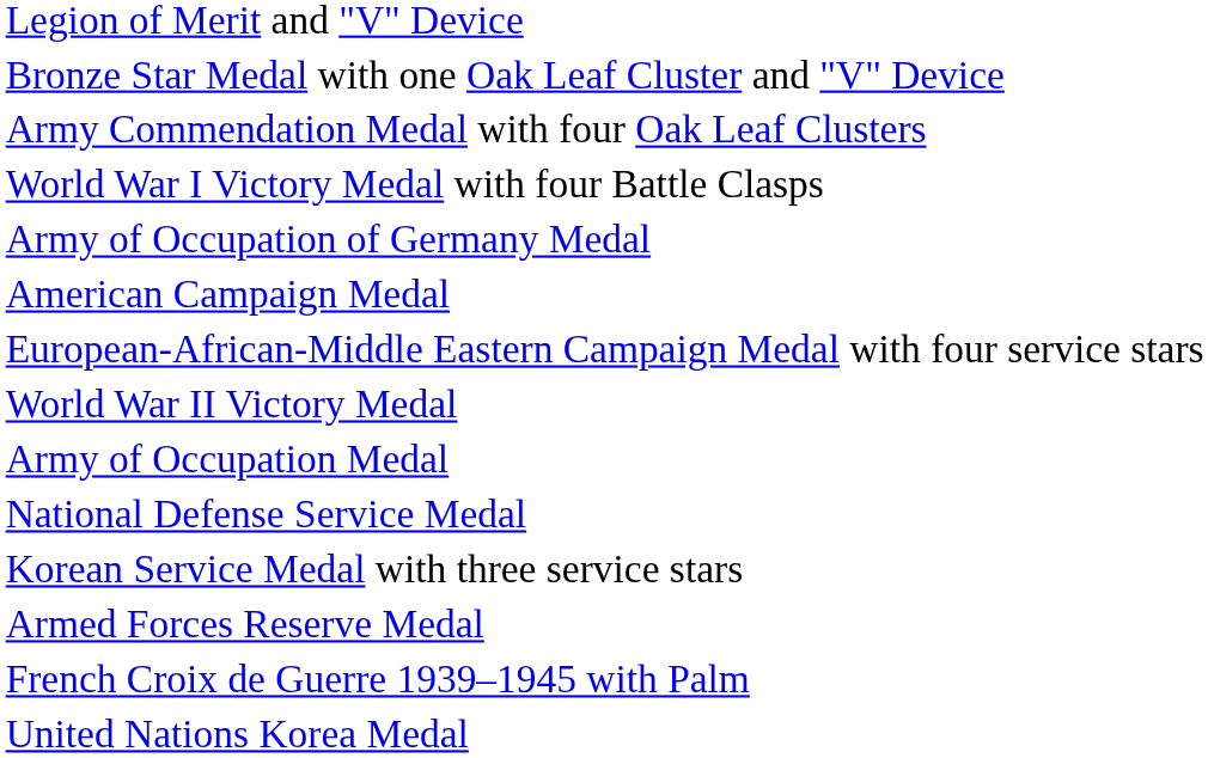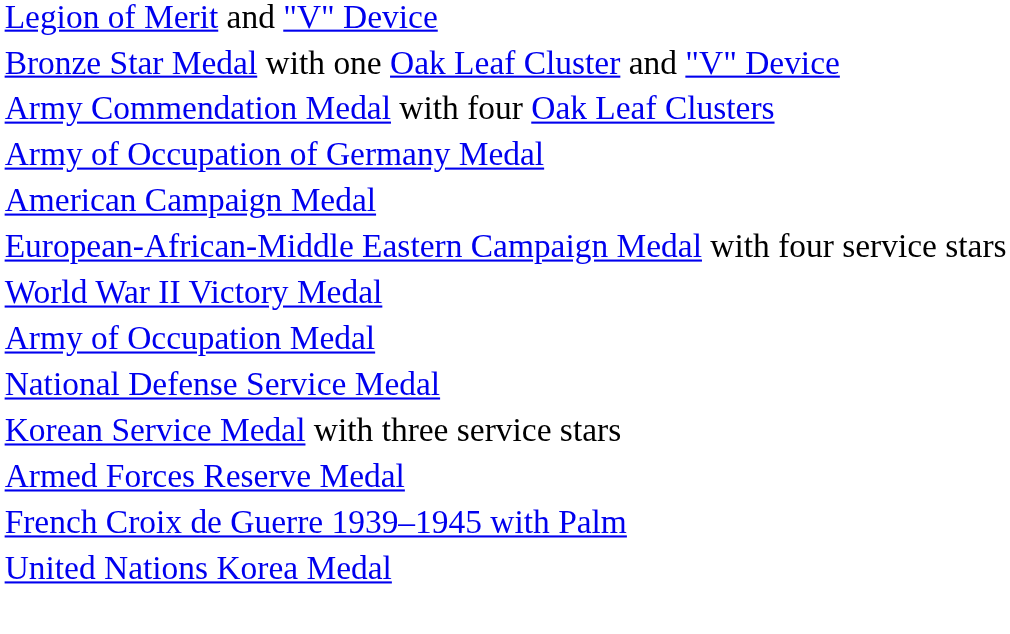 <table>
 <tr>
 <td></td>
 <td><a href='#'>Legion of Merit</a> and <a href='#'>"V" Device</a></td>
 </tr>
 <tr>
 <td></td>
 <td><a href='#'>Bronze Star Medal</a> with one <a href='#'>Oak Leaf Cluster</a> and <a href='#'>"V" Device</a></td>
 </tr>
 <tr>
 <td></td>
 <td><a href='#'>Army Commendation Medal</a> with four <a href='#'>Oak Leaf Clusters</a></td>
-</tr>
-<tr>
-<td></td>
-<td><a href='#'>World War I Victory Medal</a> with four Battle Clasps</td>
 </tr>
 <tr>
 <td></td>
 <td><a href='#'>Army of Occupation of Germany Medal</a></td>
 </tr>
 <tr>
 <td></td>
 <td><a href='#'>American Campaign Medal</a></td>
 </tr>
 <tr>
 <td></td>
 <td><a href='#'>European-African-Middle Eastern Campaign Medal</a> with four service stars</td>
 </tr>
 <tr>
 <td></td>
 <td><a href='#'>World War II Victory Medal</a></td>
 </tr>
 <tr>
 <td></td>
 <td><a href='#'>Army of Occupation Medal</a></td>
 </tr>
 <tr>
 <td></td>
 <td><a href='#'>National Defense Service Medal</a></td>
 </tr>
 <tr>
 <td></td>
 <td><a href='#'>Korean Service Medal</a> with three service stars</td>
 </tr>
 <tr>
 <td></td>
 <td><a href='#'>Armed Forces Reserve Medal</a></td>
 </tr>
 <tr>
 <td></td>
 <td><a href='#'>French Croix de Guerre 1939–1945 with Palm</a></td>
 </tr>
 <tr>
 <td></td>
 <td><a href='#'>United Nations Korea Medal</a></td>
 </tr>
 </table>
